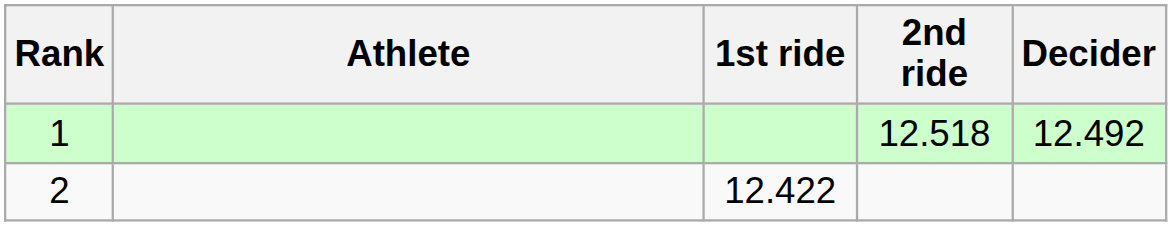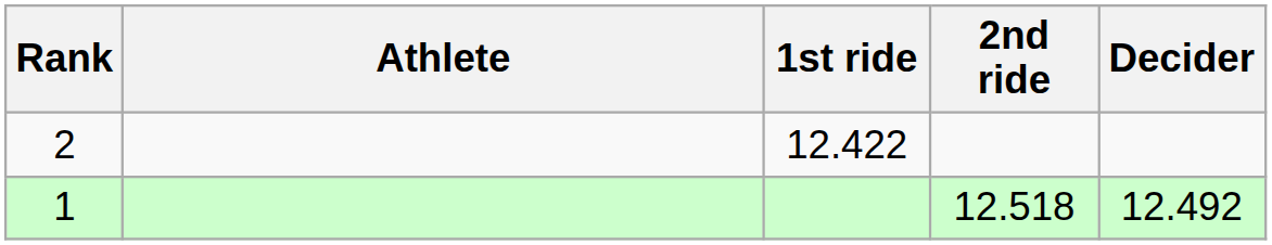 <table class=wikitable style="text-align:center">
 <tr>
 <th width=40>Rank</th>
 <th width=250>Athlete</th>
 <th width=60>1st ride</th>
 <th width=60>2nd ride</th>
 <th width=60>Decider</th>
 </tr>
+<tr>
+<td>2</td>
+<td align=left></td>
+<td>12.422</td>
+<td></td>
+<td></td>
+</tr>
 <tr bgcolor=ccffcc>
 <td>1</td>
 <td align=left></td>
 <td></td>
 <td>12.518</td>
 <td>12.492</td>
 </tr>
-<tr>
-<td>2</td>
-<td align=left></td>
-<td>12.422</td>
-<td></td>
-<td></td>
-</tr>
 </table>
